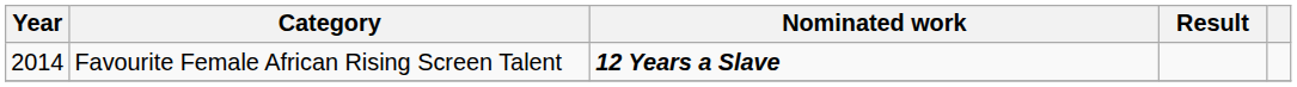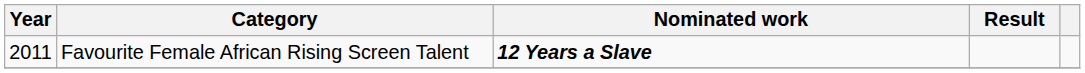 <table class=wikitable>
 <tr>
 <th scope="col" style="width:1em;">Year</th>
 <th scope="col" style="width:36em;">Category</th>
 <th scope="col" style="width:39em;">Nominated work</th>
 <th scope="col" style="width:5em;">Result</th>
 <th scope="col" style="width:1em;"></th>
 </tr>
 <tr>
-<td>2014</td>
+<td>2011</td>
 <td>Favourite Female African Rising Screen Talent</td>
 <td><strong><em>12 Years a Slave</em></strong></td>
 <td></td>
 <td></td>
 </tr>
 <tr>
 </tr>
 </table>
